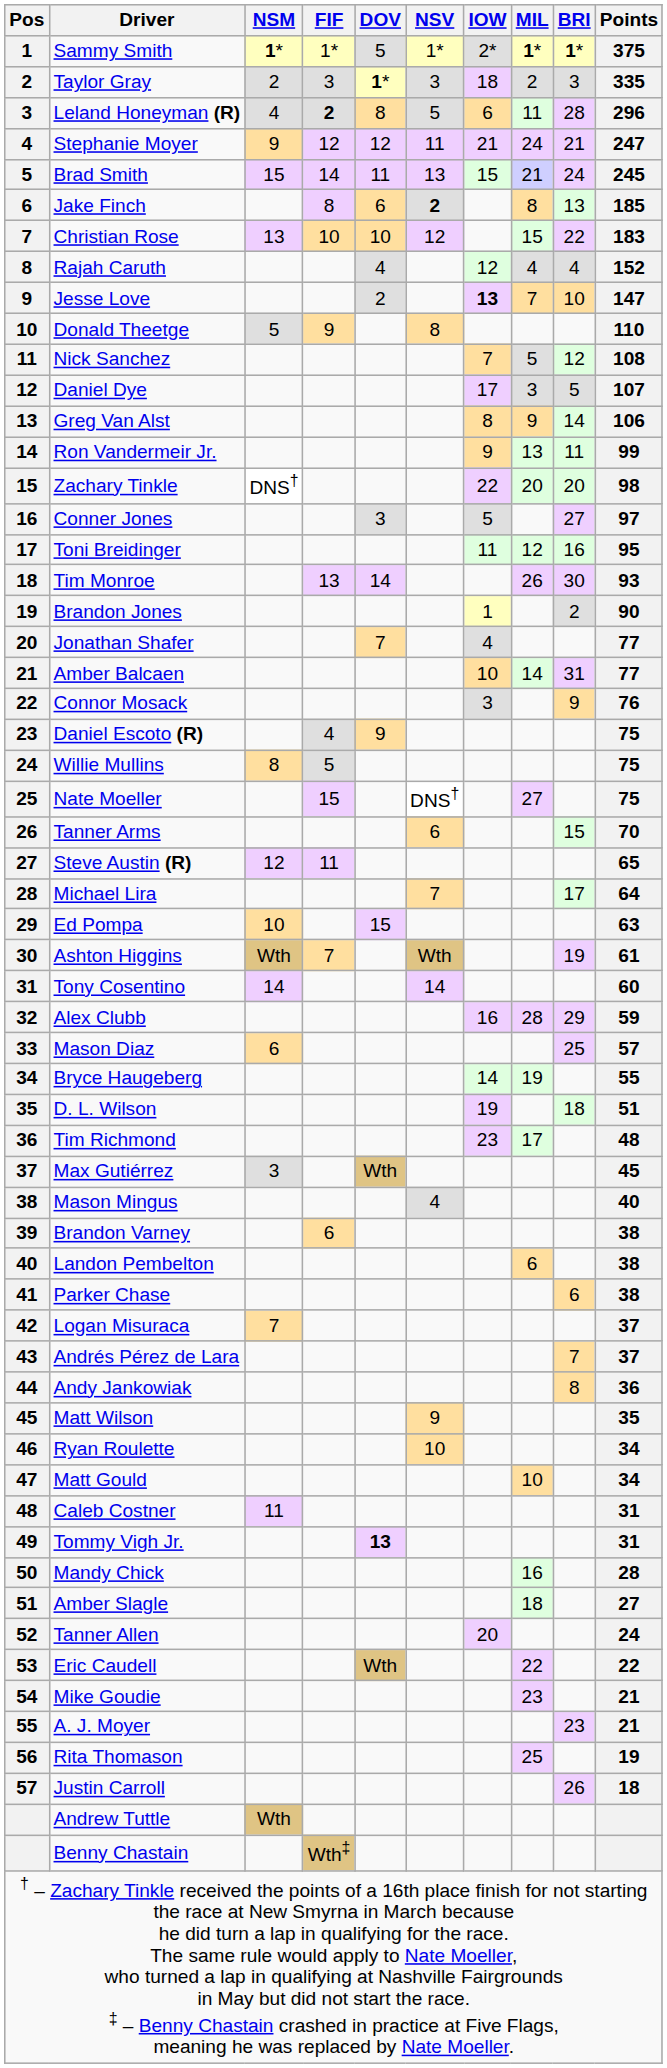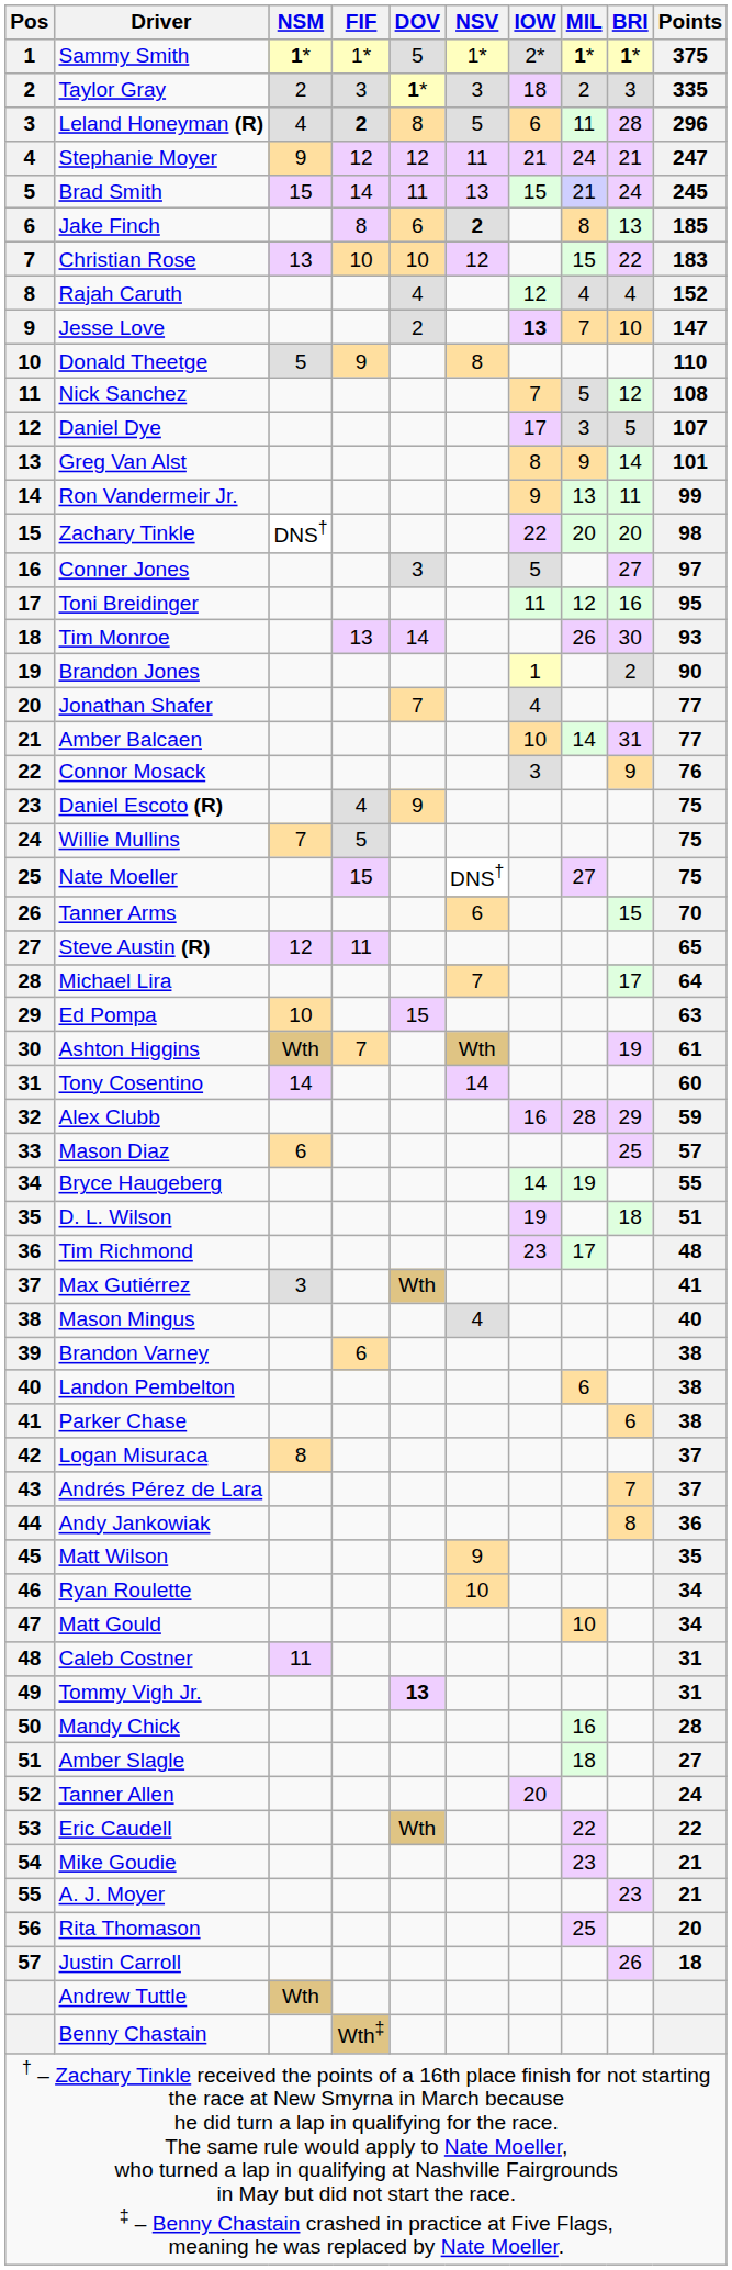 <table class="wikitable" style="font-size:77%; text-align:center;">
 <tr>
 <th valign="middle">Pos</th>
 <th valign="middle">Driver</th>
 <th><a href='#'>NSM</a></th>
 <th><a href='#'>FIF</a></th>
 <th><a href='#'>DOV</a></th>
 <th><a href='#'>NSV</a></th>
 <th><a href='#'>IOW</a></th>
 <th><a href='#'>MIL</a></th>
 <th><a href='#'>BRI</a></th>
 <th valign="middle">Points</th>
 </tr>
 <tr>
 <th>1</th>
 <td align="left"><a href='#'>Sammy Smith</a></td>
 <td style="background:#FFFFBF;"><strong>1</strong>*</td>
 <td style="background:#FFFFBF;">1*</td>
 <td style="background:#DFDFDF;">5</td>
 <td style="background:#FFFFBF;">1*</td>
 <td style="background:#DFDFDF;">2*</td>
 <td style="background:#FFFFBF;"><strong>1</strong>*</td>
 <td style="background:#FFFFBF;"><strong>1</strong>*</td>
 <th>375</th>
 </tr>
 <tr>
 <th>2</th>
 <td align="left"><a href='#'>Taylor Gray</a></td>
 <td style="background:#DFDFDF;">2</td>
 <td style="background:#DFDFDF;">3</td>
 <td style="background:#FFFFBF;"><strong>1</strong>*</td>
 <td style="background:#DFDFDF;">3</td>
 <td style="background:#EFCFFF;">18</td>
 <td style="background:#DFDFDF;">2</td>
 <td style="background:#DFDFDF;">3</td>
 <th>335</th>
 </tr>
 <tr>
 <th>3</th>
 <td align="left" nowrap><a href='#'>Leland Honeyman</a> <strong>(R)</strong></td>
 <td style="background:#DFDFDF;">4</td>
 <td style="background:#DFDFDF;"><strong>2</strong></td>
 <td style="background:#FFDF9F;">8</td>
 <td style="background:#DFDFDF;">5</td>
 <td style="background:#FFDF9F;">6</td>
 <td style="background:#DFFFDF;">11</td>
 <td style="background:#EFCFFF;">28</td>
 <th>296</th>
 </tr>
 <tr>
 <th>4</th>
 <td align="left"><a href='#'>Stephanie Moyer</a></td>
 <td style="background:#FFDF9F;">9</td>
 <td style="background:#EFCFFF;">12</td>
 <td style="background:#EFCFFF;">12</td>
 <td style="background:#EFCFFF;">11</td>
 <td style="background:#EFCFFF;">21</td>
 <td style="background:#EFCFFF;">24</td>
 <td style="background:#EFCFFF;">21</td>
 <th>247</th>
 </tr>
 <tr>
 <th>5</th>
 <td align="left"><a href='#'>Brad Smith</a></td>
 <td style="background:#EFCFFF;">15</td>
 <td style="background:#EFCFFF;">14</td>
 <td style="background:#EFCFFF;">11</td>
 <td style="background:#EFCFFF;">13</td>
 <td style="background:#DFFFDF;">15</td>
 <td style="background:#CFCFFF;">21</td>
 <td style="background:#EFCFFF;">24</td>
 <th>245</th>
 </tr>
 <tr>
 <th>6</th>
 <td align="left"><a href='#'>Jake Finch</a></td>
 <td></td>
 <td style="background:#EFCFFF;">8</td>
 <td style="background:#FFDF9F;">6</td>
 <td style="background:#DFDFDF;"><strong>2</strong></td>
 <td></td>
 <td style="background:#FFDF9F;">8</td>
 <td style="background:#DFFFDF;">13</td>
 <th>185</th>
 </tr>
 <tr>
 <th>7</th>
 <td align="left"><a href='#'>Christian Rose</a></td>
 <td style="background:#EFCFFF;">13</td>
 <td style="background:#FFDF9F;">10</td>
 <td style="background:#FFDF9F;">10</td>
 <td style="background:#EFCFFF;">12</td>
 <td></td>
 <td style="background:#DFFFDF;">15</td>
 <td style="background:#EFCFFF;">22</td>
 <th>183</th>
 </tr>
 <tr>
 <th>8</th>
 <td align="left"><a href='#'>Rajah Caruth</a></td>
 <td></td>
 <td></td>
 <td style="background:#DFDFDF;">4</td>
 <td></td>
 <td style="background:#DFFFDF;">12</td>
 <td style="background:#DFDFDF;">4</td>
 <td style="background:#DFDFDF;">4</td>
 <th>152</th>
 </tr>
 <tr>
 <th>9</th>
 <td align="left"><a href='#'>Jesse Love</a></td>
 <td></td>
 <td></td>
 <td style="background:#DFDFDF;">2</td>
 <td></td>
 <td style="background:#EFCFFF;"><strong>13</strong></td>
 <td style="background:#FFDF9F;">7</td>
 <td style="background:#FFDF9F;">10</td>
 <th>147</th>
 </tr>
 <tr>
 <th>10</th>
 <td align="left"><a href='#'>Donald Theetge</a></td>
 <td style="background:#DFDFDF;">5</td>
 <td style="background:#FFDF9F;">9</td>
 <td></td>
 <td style="background:#FFDF9F;">8</td>
 <td></td>
 <td></td>
 <td></td>
 <th>110</th>
 </tr>
 <tr>
 <th>11</th>
 <td align="left"><a href='#'>Nick Sanchez</a></td>
 <td></td>
 <td></td>
 <td></td>
 <td></td>
 <td style="background:#FFDF9F;">7</td>
 <td style="background:#DFDFDF;">5</td>
 <td style="background:#DFFFDF;">12</td>
 <th>108</th>
 </tr>
 <tr>
 <th>12</th>
 <td align="left"><a href='#'>Daniel Dye</a></td>
 <td></td>
 <td></td>
 <td></td>
 <td></td>
 <td style="background:#EFCFFF;">17</td>
 <td style="background:#DFDFDF;">3</td>
 <td style="background:#DFDFDF;">5</td>
 <th>107</th>
 </tr>
 <tr>
 <th>13</th>
 <td align="left"><a href='#'>Greg Van Alst</a></td>
 <td></td>
 <td></td>
 <td></td>
 <td></td>
 <td style="background:#FFDF9F;">8</td>
 <td style="background:#FFDF9F;">9</td>
 <td style="background:#DFFFDF;">14</td>
-<th>106</th>
+<th>101</th>
 </tr>
 <tr>
 <th>14</th>
 <td align="left"><a href='#'>Ron Vandermeir Jr.</a></td>
 <td></td>
 <td></td>
 <td></td>
 <td></td>
 <td style="background:#FFDF9F;">9</td>
 <td style="background:#DFFFDF;">13</td>
 <td style="background:#DFFFDF;">11</td>
 <th>99</th>
 </tr>
 <tr>
 <th>15</th>
 <td align="left"><a href='#'>Zachary Tinkle</a></td>
 <td style="background:#FFFFFF;">DNS<sup>†</sup></td>
 <td></td>
 <td></td>
 <td></td>
 <td style="background:#EFCFFF;">22</td>
 <td style="background:#DFFFDF;">20</td>
 <td style="background:#DFFFDF;">20</td>
 <th>98</th>
 </tr>
 <tr>
 <th>16</th>
 <td align="left"><a href='#'>Conner Jones</a></td>
 <td></td>
 <td></td>
 <td style="background:#DFDFDF;">3</td>
 <td></td>
 <td style="background:#DFDFDF;">5</td>
 <td></td>
 <td style="background:#EFCFFF;">27</td>
 <th>97</th>
 </tr>
 <tr>
 <th>17</th>
 <td align="left"><a href='#'>Toni Breidinger</a></td>
 <td></td>
 <td></td>
 <td></td>
 <td></td>
 <td style="background:#DFFFDF;">11</td>
 <td style="background:#DFFFDF;">12</td>
 <td style="background:#DFFFDF;">16</td>
 <th>95</th>
 </tr>
 <tr>
 <th>18</th>
 <td align="left"><a href='#'>Tim Monroe</a></td>
 <td></td>
 <td style="background:#EFCFFF;">13</td>
 <td style="background:#EFCFFF;">14</td>
 <td></td>
 <td></td>
 <td style="background:#EFCFFF;">26</td>
 <td style="background:#EFCFFF;">30</td>
 <th>93</th>
 </tr>
 <tr>
 <th>19</th>
 <td align="left"><a href='#'>Brandon Jones</a></td>
 <td></td>
 <td></td>
 <td></td>
 <td></td>
 <td style="background:#FFFFBF;">1</td>
 <td></td>
 <td style="background:#DFDFDF;">2</td>
 <th>90</th>
 </tr>
 <tr>
 <th>20</th>
 <td align="left"><a href='#'>Jonathan Shafer</a></td>
 <td></td>
 <td></td>
 <td style="background:#FFDF9F;">7</td>
 <td></td>
 <td style="background:#DFDFDF;">4</td>
 <td></td>
 <td></td>
 <th>77</th>
 </tr>
 <tr>
 <th>21</th>
 <td align="left"><a href='#'>Amber Balcaen</a></td>
 <td></td>
 <td></td>
 <td></td>
 <td></td>
 <td style="background:#FFDF9F;">10</td>
 <td style="background:#DFFFDF;">14</td>
 <td style="background:#EFCFFF;">31</td>
 <th>77</th>
 </tr>
 <tr>
 <th>22</th>
 <td align="left"><a href='#'>Connor Mosack</a></td>
 <td></td>
 <td></td>
 <td></td>
 <td></td>
 <td style="background:#DFDFDF;">3</td>
 <td></td>
 <td style="background:#FFDF9F;">9</td>
 <th>76</th>
 </tr>
 <tr>
 <th>23</th>
 <td align="left"><a href='#'>Daniel Escoto</a> <strong>(R)</strong></td>
 <td></td>
 <td style="background:#DFDFDF;">4</td>
 <td style="background:#FFDF9F;">9</td>
 <td></td>
 <td></td>
 <td></td>
 <td></td>
 <th>75</th>
 </tr>
 <tr>
 <th>24</th>
 <td align="left"><a href='#'>Willie Mullins</a></td>
-<td style="background:#FFDF9F;">8</td>
+<td style="background:#FFDF9F;">7</td>
 <td style="background:#DFDFDF;">5</td>
 <td></td>
 <td></td>
 <td></td>
 <td></td>
 <td></td>
 <th>75</th>
 </tr>
 <tr>
 <th>25</th>
 <td align="left"><a href='#'>Nate Moeller</a></td>
 <td></td>
 <td style="background:#EFCFFF;">15</td>
 <td></td>
 <td style="background:#FFFFFF;">DNS<sup>†</sup></td>
 <td></td>
 <td style="background:#EFCFFF;">27</td>
 <td></td>
 <th>75</th>
 </tr>
 <tr>
 <th>26</th>
 <td align="left"><a href='#'>Tanner Arms</a></td>
 <td></td>
 <td></td>
 <td></td>
 <td style="background:#FFDF9F;">6</td>
 <td></td>
 <td></td>
 <td style="background:#DFFFDF;">15</td>
 <th>70</th>
 </tr>
 <tr>
 <th>27</th>
 <td align="left"><a href='#'>Steve Austin</a> <strong>(R)</strong></td>
 <td style="background:#EFCFFF;">12</td>
 <td style="background:#EFCFFF;">11</td>
 <td></td>
 <td></td>
 <td></td>
 <td></td>
 <td></td>
 <th>65</th>
 </tr>
 <tr>
 <th>28</th>
 <td align="left"><a href='#'>Michael Lira</a></td>
 <td></td>
 <td></td>
 <td></td>
 <td style="background:#FFDF9F;">7</td>
 <td></td>
 <td></td>
 <td style="background:#DFFFDF;">17</td>
 <th>64</th>
 </tr>
 <tr>
 <th>29</th>
 <td align="left"><a href='#'>Ed Pompa</a></td>
 <td style="background:#FFDF9F;">10</td>
 <td></td>
 <td style="background:#EFCFFF;">15</td>
 <td></td>
 <td></td>
 <td></td>
 <td></td>
 <th>63</th>
 </tr>
 <tr>
 <th>30</th>
 <td align="left"><a href='#'>Ashton Higgins</a></td>
 <td style="background:#DFC484;">Wth</td>
 <td style="background:#FFDF9F;">7</td>
 <td></td>
 <td style="background:#DFC484;">Wth</td>
 <td></td>
 <td></td>
 <td style="background:#EFCFFF;">19</td>
 <th>61</th>
 </tr>
 <tr>
 <th>31</th>
 <td align="left"><a href='#'>Tony Cosentino</a></td>
 <td style="background:#EFCFFF;">14</td>
 <td></td>
 <td></td>
 <td style="background:#EFCFFF;">14</td>
 <td></td>
 <td></td>
 <td></td>
 <th>60</th>
 </tr>
 <tr>
 <th>32</th>
 <td align="left"><a href='#'>Alex Clubb</a></td>
 <td></td>
 <td></td>
 <td></td>
 <td></td>
 <td style="background:#EFCFFF;">16</td>
 <td style="background:#EFCFFF;">28</td>
 <td style="background:#EFCFFF;">29</td>
 <th>59</th>
 </tr>
 <tr>
 <th>33</th>
 <td align="left"><a href='#'>Mason Diaz</a></td>
 <td style="background:#FFDF9F;">6</td>
 <td></td>
 <td></td>
 <td></td>
 <td></td>
 <td></td>
 <td style="background:#EFCFFF;">25</td>
 <th>57</th>
 </tr>
 <tr>
 <th>34</th>
 <td align="left"><a href='#'>Bryce Haugeberg</a></td>
 <td></td>
 <td></td>
 <td></td>
 <td></td>
 <td style="background:#DFFFDF;">14</td>
 <td style="background:#DFFFDF;">19</td>
 <td></td>
 <th>55</th>
 </tr>
 <tr>
 <th>35</th>
 <td align="left"><a href='#'>D. L. Wilson</a></td>
 <td></td>
 <td></td>
 <td></td>
 <td></td>
 <td style="background:#EFCFFF;">19</td>
 <td></td>
 <td style="background:#DFFFDF;">18</td>
 <th>51</th>
 </tr>
 <tr>
 <th>36</th>
 <td align="left"><a href='#'>Tim Richmond</a></td>
 <td></td>
 <td></td>
 <td></td>
 <td></td>
 <td style="background:#EFCFFF;">23</td>
 <td style="background:#DFFFDF;">17</td>
 <td></td>
 <th>48</th>
 </tr>
 <tr>
 <th>37</th>
 <td align="left"><a href='#'>Max Gutiérrez</a></td>
 <td style="background:#DFDFDF;">3</td>
 <td></td>
 <td style="background:#DFC484;">Wth</td>
 <td></td>
 <td></td>
 <td></td>
 <td></td>
-<th>45</th>
+<th>41</th>
 </tr>
 <tr>
 <th>38</th>
 <td align="left"><a href='#'>Mason Mingus</a></td>
 <td></td>
 <td></td>
 <td></td>
 <td style="background:#DFDFDF;">4</td>
 <td></td>
 <td></td>
 <td></td>
 <th>40</th>
 </tr>
 <tr>
 <th>39</th>
 <td align="left"><a href='#'>Brandon Varney</a></td>
 <td></td>
 <td style="background:#FFDF9F;">6</td>
 <td></td>
 <td></td>
 <td></td>
 <td></td>
 <td></td>
 <th>38</th>
 </tr>
 <tr>
 <th>40</th>
 <td align="left"><a href='#'>Landon Pembelton</a></td>
 <td></td>
 <td></td>
 <td></td>
 <td></td>
 <td></td>
 <td style="background:#FFDF9F;">6</td>
 <td></td>
 <th>38</th>
 </tr>
 <tr>
 <th>41</th>
 <td align="left"><a href='#'>Parker Chase</a></td>
 <td></td>
 <td></td>
 <td></td>
 <td></td>
 <td></td>
 <td></td>
 <td style="background:#FFDF9F;">6</td>
 <th>38</th>
 </tr>
 <tr>
 <th>42</th>
 <td align="left"><a href='#'>Logan Misuraca</a></td>
-<td style="background:#FFDF9F;">7</td>
+<td style="background:#FFDF9F;">8</td>
 <td></td>
 <td></td>
 <td></td>
 <td></td>
 <td></td>
 <td></td>
 <th>37</th>
 </tr>
 <tr>
 <th>43</th>
 <td align="left"><a href='#'>Andrés Pérez de Lara</a></td>
 <td></td>
 <td></td>
 <td></td>
 <td></td>
 <td></td>
 <td></td>
 <td style="background:#FFDF9F;">7</td>
 <th>37</th>
 </tr>
 <tr>
 <th>44</th>
 <td align="left"><a href='#'>Andy Jankowiak</a></td>
 <td></td>
 <td></td>
 <td></td>
 <td></td>
 <td></td>
 <td></td>
 <td style="background:#FFDF9F;">8</td>
 <th>36</th>
 </tr>
 <tr>
 <th>45</th>
 <td align="left"><a href='#'>Matt Wilson</a></td>
 <td></td>
 <td></td>
 <td></td>
 <td style="background:#FFDF9F;">9</td>
 <td></td>
 <td></td>
 <td></td>
 <th>35</th>
 </tr>
 <tr>
 <th>46</th>
 <td align="left"><a href='#'>Ryan Roulette</a></td>
 <td></td>
 <td></td>
 <td></td>
 <td style="background:#FFDF9F;">10</td>
 <td></td>
 <td></td>
 <td></td>
 <th>34</th>
 </tr>
 <tr>
 <th>47</th>
 <td align="left"><a href='#'>Matt Gould</a></td>
 <td></td>
 <td></td>
 <td></td>
 <td></td>
 <td></td>
 <td style="background:#FFDF9F;">10</td>
 <td></td>
 <th>34</th>
 </tr>
 <tr>
 <th>48</th>
 <td align="left"><a href='#'>Caleb Costner</a></td>
 <td style="background:#EFCFFF;">11</td>
 <td></td>
 <td></td>
 <td></td>
 <td></td>
 <td></td>
 <td></td>
 <th>31</th>
 </tr>
 <tr>
 <th>49</th>
 <td align="left"><a href='#'>Tommy Vigh Jr.</a></td>
 <td></td>
 <td></td>
 <td style="background:#EFCFFF;"><strong>13</strong></td>
 <td></td>
 <td></td>
 <td></td>
 <td></td>
 <th>31</th>
 </tr>
 <tr>
 <th>50</th>
 <td align="left"><a href='#'>Mandy Chick</a></td>
 <td></td>
 <td></td>
 <td></td>
 <td></td>
 <td></td>
 <td style="background:#DFFFDF;">16</td>
 <td></td>
 <th>28</th>
 </tr>
 <tr>
 <th>51</th>
 <td align="left"><a href='#'>Amber Slagle</a></td>
 <td></td>
 <td></td>
 <td></td>
 <td></td>
 <td></td>
 <td style="background:#DFFFDF;">18</td>
 <td></td>
 <th>27</th>
 </tr>
 <tr>
 <th>52</th>
 <td align="left"><a href='#'>Tanner Allen</a></td>
 <td></td>
 <td></td>
 <td></td>
 <td></td>
 <td style="background:#EFCFFF;">20</td>
 <td></td>
 <td></td>
 <th>24</th>
 </tr>
 <tr>
 <th>53</th>
 <td align="left"><a href='#'>Eric Caudell</a></td>
 <td></td>
 <td></td>
 <td style="background:#DFC484;">Wth</td>
 <td></td>
 <td></td>
 <td style="background:#EFCFFF;">22</td>
 <td></td>
 <th>22</th>
 </tr>
 <tr>
 <th>54</th>
 <td align="left"><a href='#'>Mike Goudie</a></td>
 <td></td>
 <td></td>
 <td></td>
 <td></td>
 <td></td>
 <td style="background:#EFCFFF;">23</td>
 <td></td>
 <th>21</th>
 </tr>
 <tr>
 <th>55</th>
 <td align="left"><a href='#'>A. J. Moyer</a></td>
 <td></td>
 <td></td>
 <td></td>
 <td></td>
 <td></td>
 <td></td>
 <td style="background:#EFCFFF;">23</td>
 <th>21</th>
 </tr>
 <tr>
 <th>56</th>
 <td align="left"><a href='#'>Rita Thomason</a></td>
 <td></td>
 <td></td>
 <td></td>
 <td></td>
 <td></td>
 <td style="background:#EFCFFF;">25</td>
 <td></td>
-<th>19</th>
+<th>20</th>
 </tr>
 <tr>
 <th>57</th>
 <td align="left"><a href='#'>Justin Carroll</a></td>
 <td></td>
 <td></td>
 <td></td>
 <td></td>
 <td></td>
 <td></td>
 <td style="background:#EFCFFF;">26</td>
 <th>18</th>
 </tr>
 <tr>
 <th></th>
 <td align="left"><a href='#'>Andrew Tuttle</a></td>
 <td style="background:#DFC484;">Wth</td>
 <td></td>
 <td></td>
 <td></td>
 <td></td>
 <td></td>
 <td></td>
 <th></th>
 </tr>
 <tr>
 <th></th>
 <td align="left"><a href='#'>Benny Chastain</a></td>
 <td></td>
 <td style="background:#DFC484;">Wth<sup>‡</sup></td>
 <td></td>
 <td></td>
 <td></td>
 <td></td>
 <td></td>
 <th></th>
 </tr>
 <tr>
 <td colspan=10 style="text-align:center;"><sup>†</sup> – <a href='#'>Zachary Tinkle</a> received the points of a 16th place finish for not starting <br> the race at New Smyrna in March because <br> he did turn a lap in qualifying for the race. <br> The same rule would apply to <a href='#'>Nate Moeller</a>, <br> who turned a lap in qualifying at Nashville Fairgrounds <br> in May but did not start the race. <br> <sup>‡</sup> – <a href='#'>Benny Chastain</a> crashed in practice at Five Flags, <br> meaning he was replaced by <a href='#'>Nate Moeller</a>.</td>
 </tr>
 </table>
